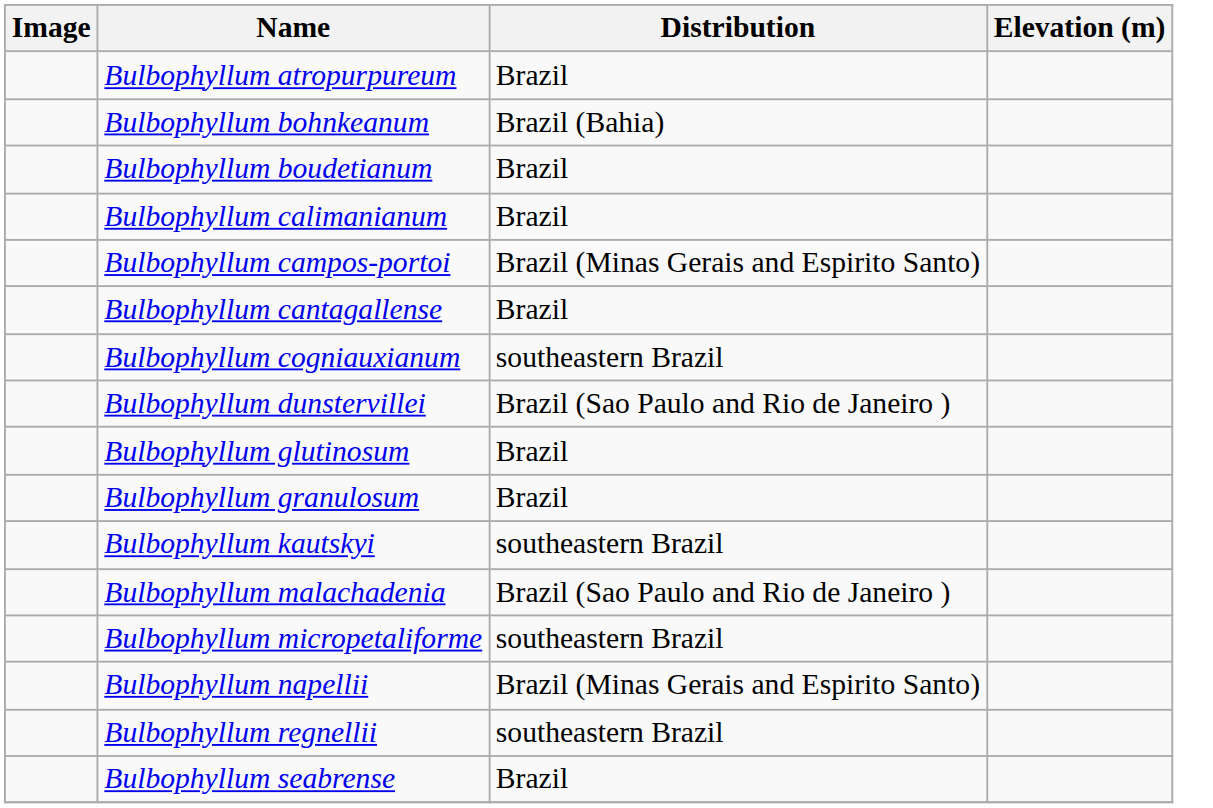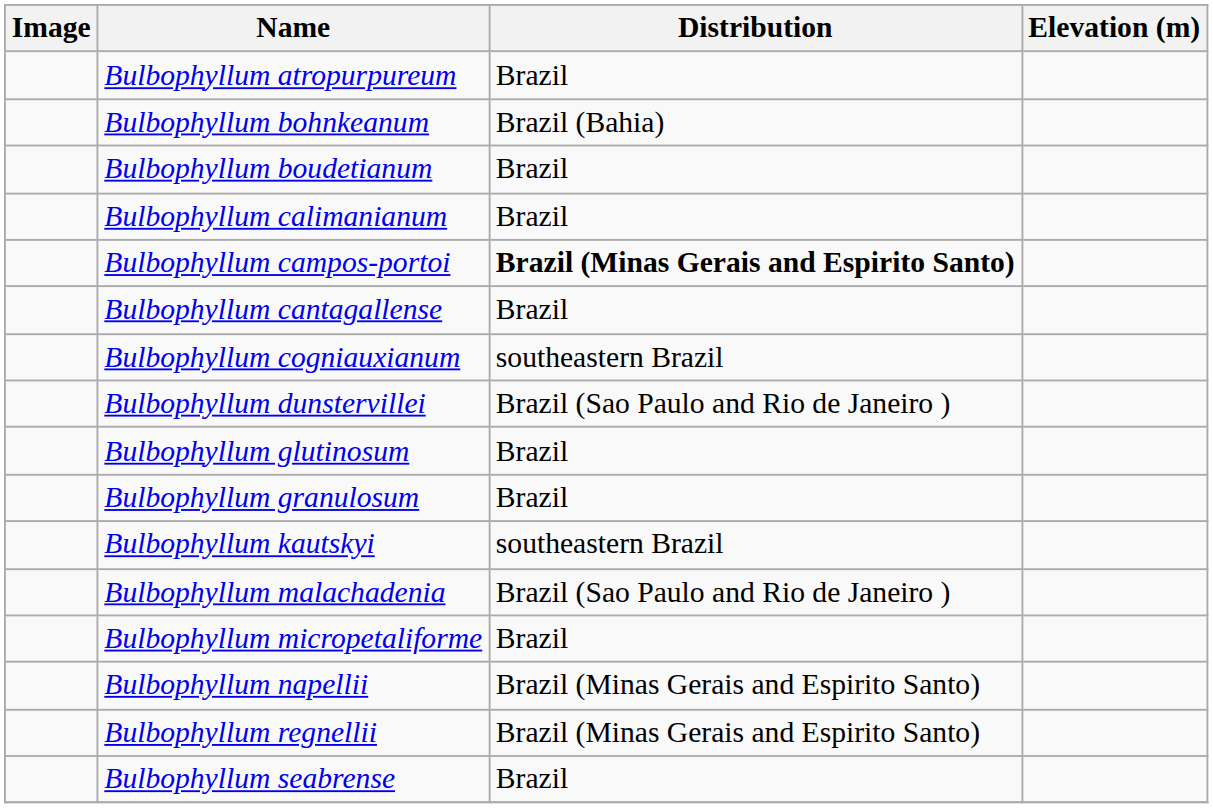 <table class="wikitable ">
 <tr>
 <th>Image</th>
 <th>Name</th>
 <th>Distribution</th>
 <th>Elevation (m)</th>
 </tr>
 <tr>
 <td></td>
 <td><em><a href='#'>Bulbophyllum atropurpureum</a></em> </td>
 <td>Brazil</td>
 <td></td>
 </tr>
 <tr>
 <td></td>
 <td><em><a href='#'>Bulbophyllum bohnkeanum</a></em> </td>
 <td>Brazil (Bahia)</td>
 <td></td>
 </tr>
 <tr>
 <td></td>
 <td><em><a href='#'>Bulbophyllum boudetianum</a></em> </td>
 <td>Brazil</td>
 <td></td>
 </tr>
 <tr>
 <td></td>
 <td><em><a href='#'>Bulbophyllum calimanianum</a></em> </td>
 <td>Brazil</td>
 <td></td>
 </tr>
 <tr>
 <td></td>
 <td><em><a href='#'>Bulbophyllum campos-portoi</a></em> </td>
-<td>Brazil (Minas Gerais and Espirito Santo)</td>
+<td><strong>Brazil (Minas Gerais and Espirito Santo)</strong></td>
 <td></td>
 </tr>
 <tr>
 <td></td>
 <td><em><a href='#'>Bulbophyllum cantagallense</a></em> </td>
 <td>Brazil</td>
 <td></td>
 </tr>
 <tr>
 <td></td>
 <td><em><a href='#'>Bulbophyllum cogniauxianum</a></em> </td>
 <td>southeastern Brazil</td>
 <td></td>
 </tr>
 <tr>
 <td></td>
 <td><em><a href='#'>Bulbophyllum dunstervillei</a></em> </td>
 <td>Brazil (Sao Paulo and Rio de Janeiro )</td>
 <td></td>
 </tr>
 <tr>
 <td></td>
 <td><em><a href='#'>Bulbophyllum glutinosum</a></em> </td>
 <td>Brazil</td>
 <td></td>
 </tr>
 <tr>
 <td></td>
 <td><em><a href='#'>Bulbophyllum granulosum</a></em> </td>
 <td>Brazil</td>
 <td></td>
 </tr>
 <tr>
 <td></td>
 <td><em><a href='#'>Bulbophyllum kautskyi</a></em> </td>
 <td>southeastern Brazil</td>
 <td></td>
 </tr>
 <tr>
 <td></td>
 <td><em><a href='#'>Bulbophyllum malachadenia</a></em> </td>
 <td>Brazil (Sao Paulo and Rio de Janeiro )</td>
 <td></td>
 </tr>
 <tr>
 <td></td>
 <td><em><a href='#'>Bulbophyllum micropetaliforme</a></em> </td>
-<td>southeastern Brazil</td>
+<td>Brazil</td>
 <td></td>
 </tr>
 <tr>
 <td></td>
 <td><em><a href='#'>Bulbophyllum napellii</a></em> </td>
 <td>Brazil (Minas Gerais and Espirito Santo)</td>
 <td></td>
 </tr>
 <tr>
 <td></td>
 <td><em><a href='#'>Bulbophyllum regnellii</a></em> </td>
-<td>southeastern Brazil</td>
+<td>Brazil (Minas Gerais and Espirito Santo)</td>
 <td></td>
 </tr>
 <tr>
 <td></td>
 <td><em><a href='#'>Bulbophyllum seabrense</a></em> </td>
 <td>Brazil</td>
 <td></td>
 </tr>
 <tr>
 </tr>
 </table>
